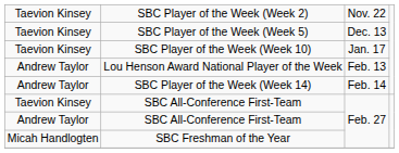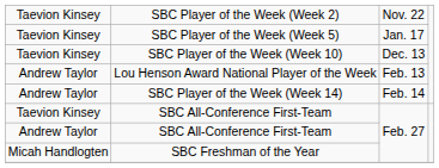 <table class="wikitable sortable" style="text-align: center">
 <tr>
 <td>Taevion Kinsey</td>
 <td>SBC Player of the Week (Week 2)</td>
 <td>Nov. 22</td>
 <td rowspan=5></td>
 </tr>
 <tr>
 <td>Taevion Kinsey</td>
 <td>SBC Player of the Week (Week 5)</td>
-<td>Dec. 13</td>
+<td>Jan. 17</td>
 </tr>
 <tr>
 <td>Taevion Kinsey</td>
 <td>SBC Player of the Week (Week 10)</td>
-<td>Jan. 17</td>
+<td>Dec. 13</td>
 </tr>
 <tr>
 <td>Andrew Taylor</td>
 <td>Lou Henson Award National Player of the Week</td>
 <td>Feb. 13</td>
 </tr>
 <tr>
 <td>Andrew Taylor</td>
 <td>SBC Player of the Week (Week 14)</td>
 <td>Feb. 14</td>
 </tr>
 <tr>
 <td>Taevion Kinsey</td>
 <td>SBC All-Conference First-Team</td>
 <td rowspan=3>Feb. 27</td>
 <td rowspan=3></td>
 </tr>
 <tr>
 <td>Andrew Taylor</td>
 <td>SBC All-Conference First-Team</td>
 </tr>
 <tr>
 <td>Micah Handlogten</td>
 <td>SBC Freshman of the Year</td>
 </tr>
 <tr>
 </tr>
 </table>
